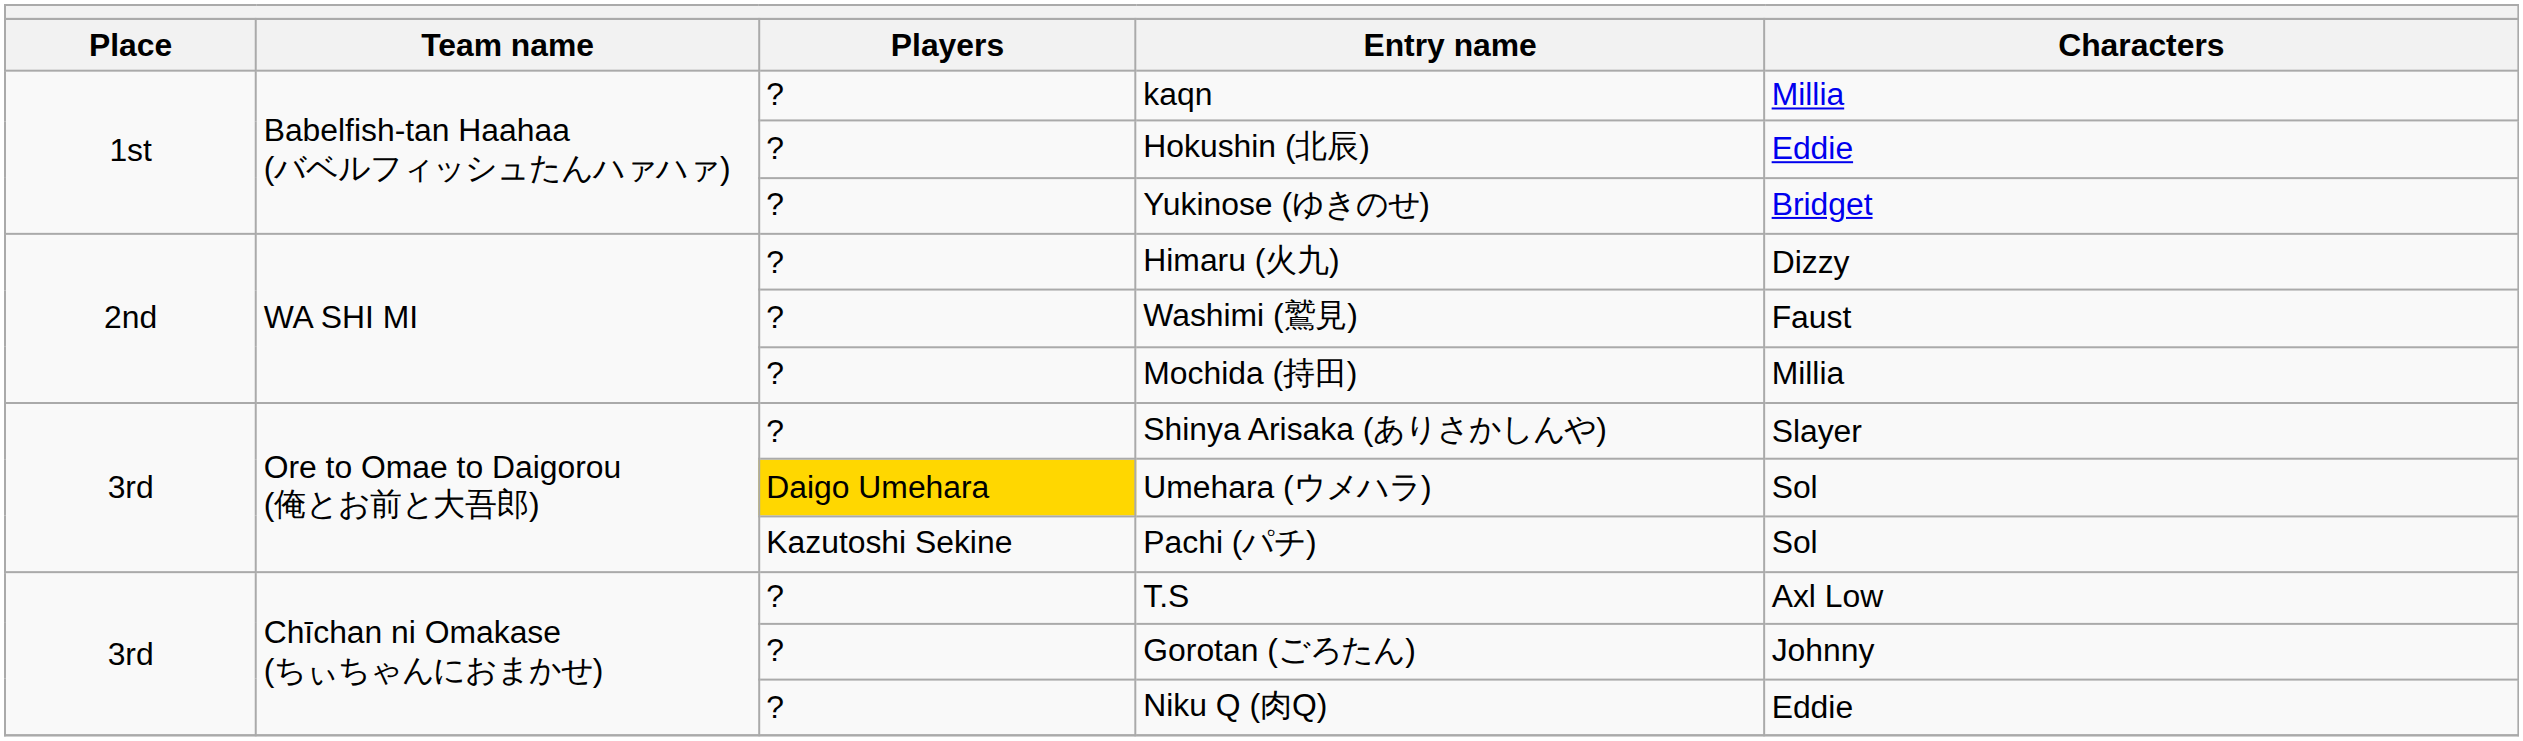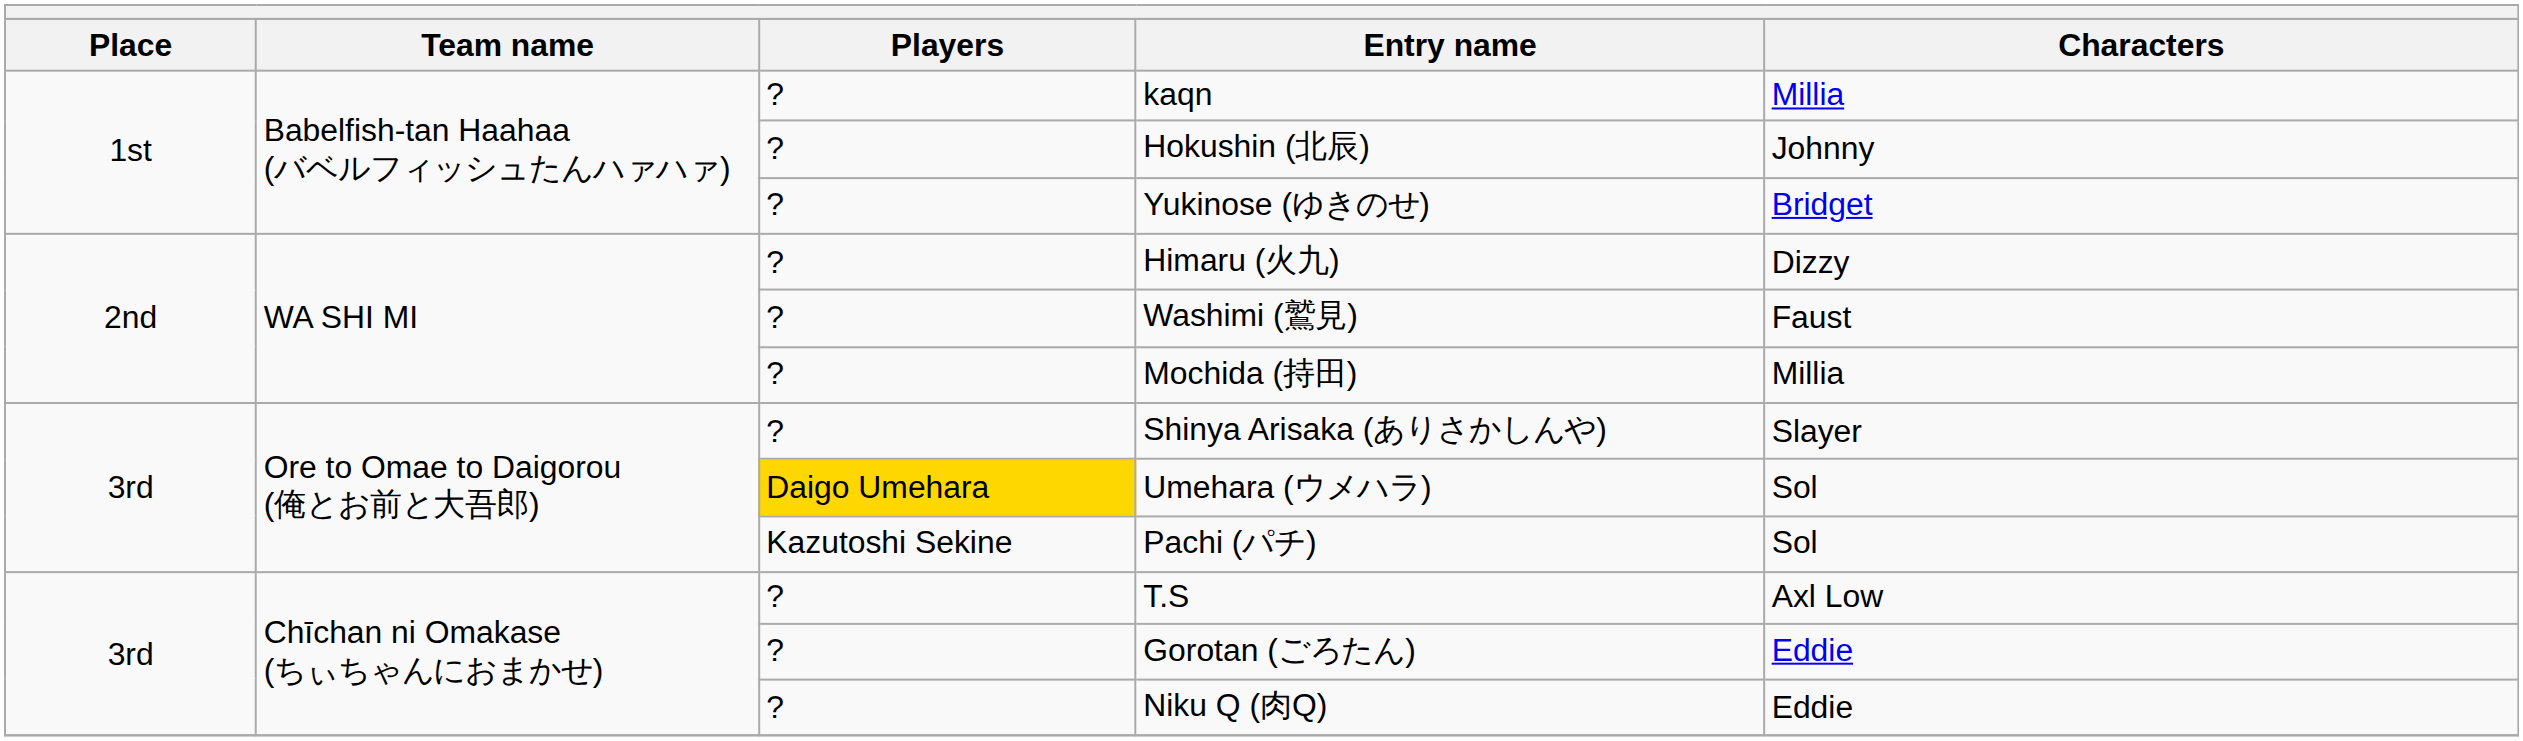 <table class="wikitable" width=100%>
 <tr>
 <th colspan=5></th>
 </tr>
 <tr bgcolor="#dddddd">
 </tr>
 <tr>
 <th width=10%>Place</th>
 <th width=20%>Team name</th>
 <th width=15%>Players</th>
 <th width=25%>Entry name</th>
 <th width=30%>Characters</th>
 </tr>
 <tr>
 <td align=center rowspan="3">1st</td>
 <td rowspan="3">Babelfish-tan Haahaa<br>(バベルフィッシュたんハァハァ)</td>
 <td>?</td>
 <td>kaqn</td>
 <td><a href='#'>Millia</a></td>
 </tr>
 <tr>
 <td>?</td>
 <td>Hokushin (北辰)</td>
-<td><a href='#'>Eddie</a></td>
+<td>Johnny</td>
 </tr>
 <tr>
 <td>?</td>
 <td>Yukinose (ゆきのせ)</td>
 <td><a href='#'>Bridget</a></td>
 </tr>
 <tr>
 <td align=center rowspan="3">2nd</td>
 <td rowspan="3">WA SHI MI</td>
 <td>?</td>
 <td>Himaru (火九)</td>
 <td>Dizzy</td>
 </tr>
 <tr>
 <td>?</td>
 <td>Washimi (鷲見)</td>
 <td>Faust</td>
 </tr>
 <tr>
 <td>?</td>
 <td>Mochida (持田)</td>
 <td>Millia</td>
 </tr>
 <tr>
 <td align=center rowspan="3">3rd</td>
 <td rowspan="3">Ore to Omae to Daigorou<br>(俺とお前と大吾郎)</td>
 <td>?</td>
 <td>Shinya Arisaka (ありさかしんや)</td>
 <td>Slayer</td>
 </tr>
 <tr>
 <td style="background: gold;">Daigo Umehara</td>
 <td>Umehara (ウメハラ)</td>
 <td>Sol</td>
 </tr>
 <tr>
 <td>Kazutoshi Sekine</td>
 <td>Pachi (パチ)</td>
 <td>Sol</td>
 </tr>
 <tr>
 <td align=center rowspan="3">3rd</td>
 <td rowspan="3">Chīchan ni Omakase<br>(ちぃちゃんにおまかせ)</td>
 <td>?</td>
 <td>T.S</td>
 <td>Axl Low</td>
 </tr>
 <tr>
 <td>?</td>
 <td>Gorotan (ごろたん)</td>
-<td>Johnny</td>
+<td><a href='#'>Eddie</a></td>
 </tr>
 <tr>
 <td>?</td>
 <td>Niku Q (肉Q)</td>
 <td>Eddie</td>
 </tr>
 <tr>
 </tr>
 </table>
